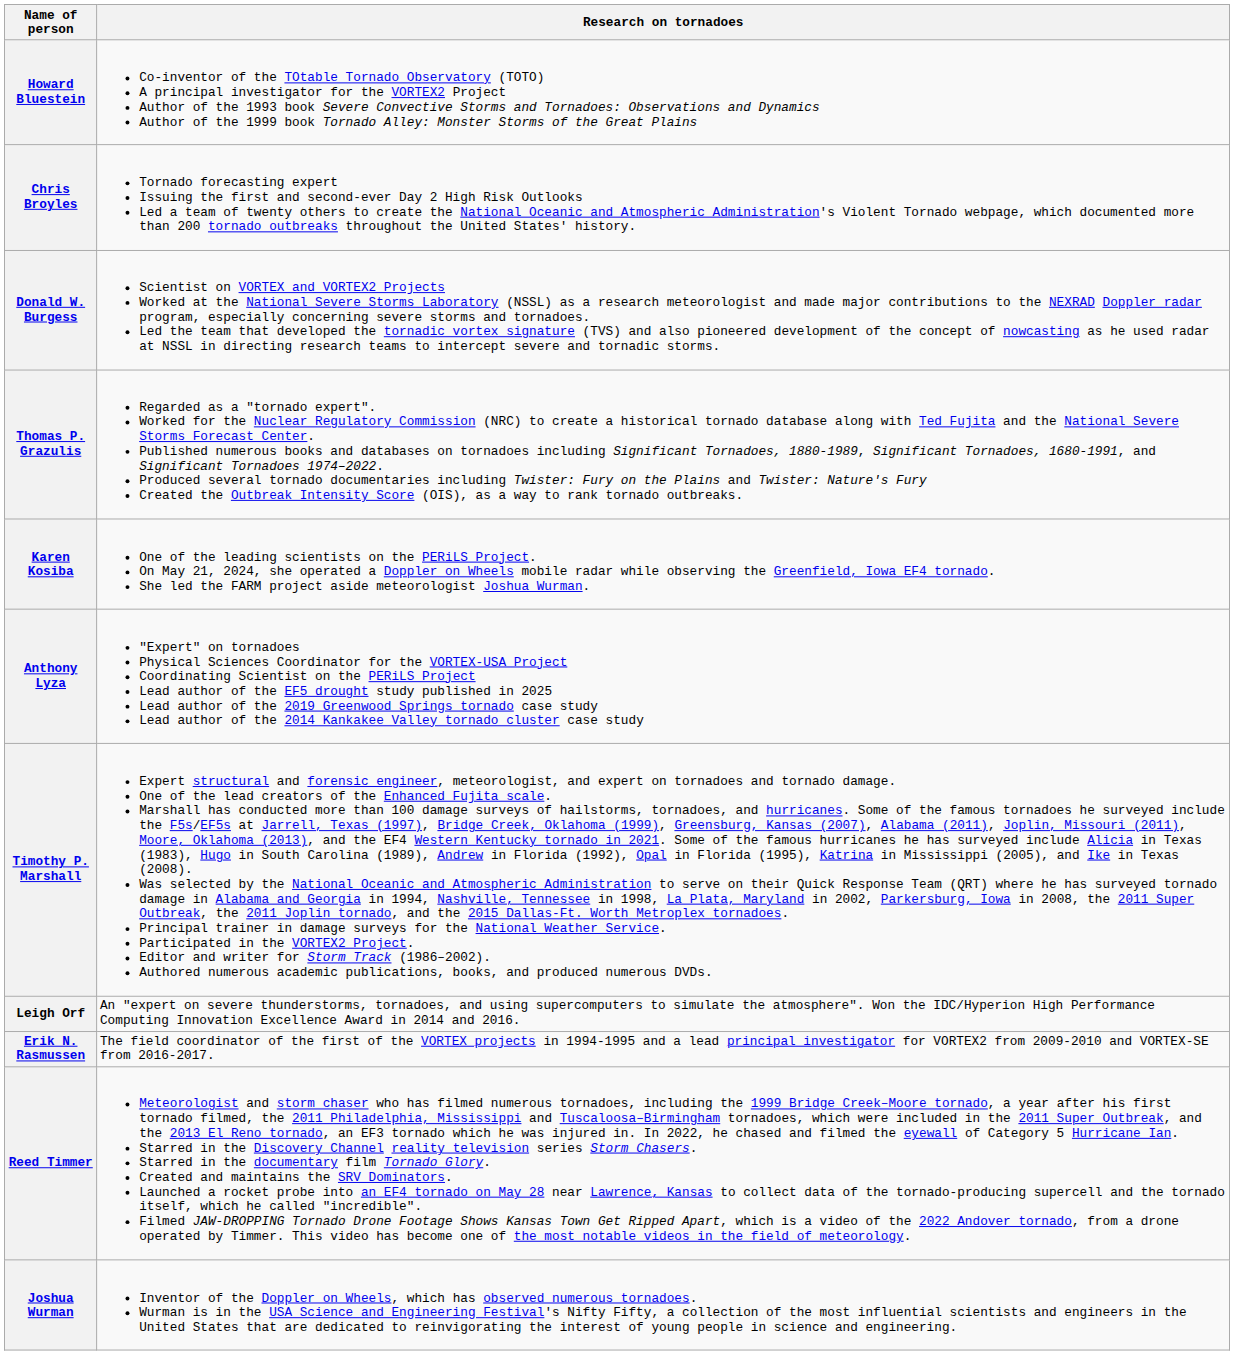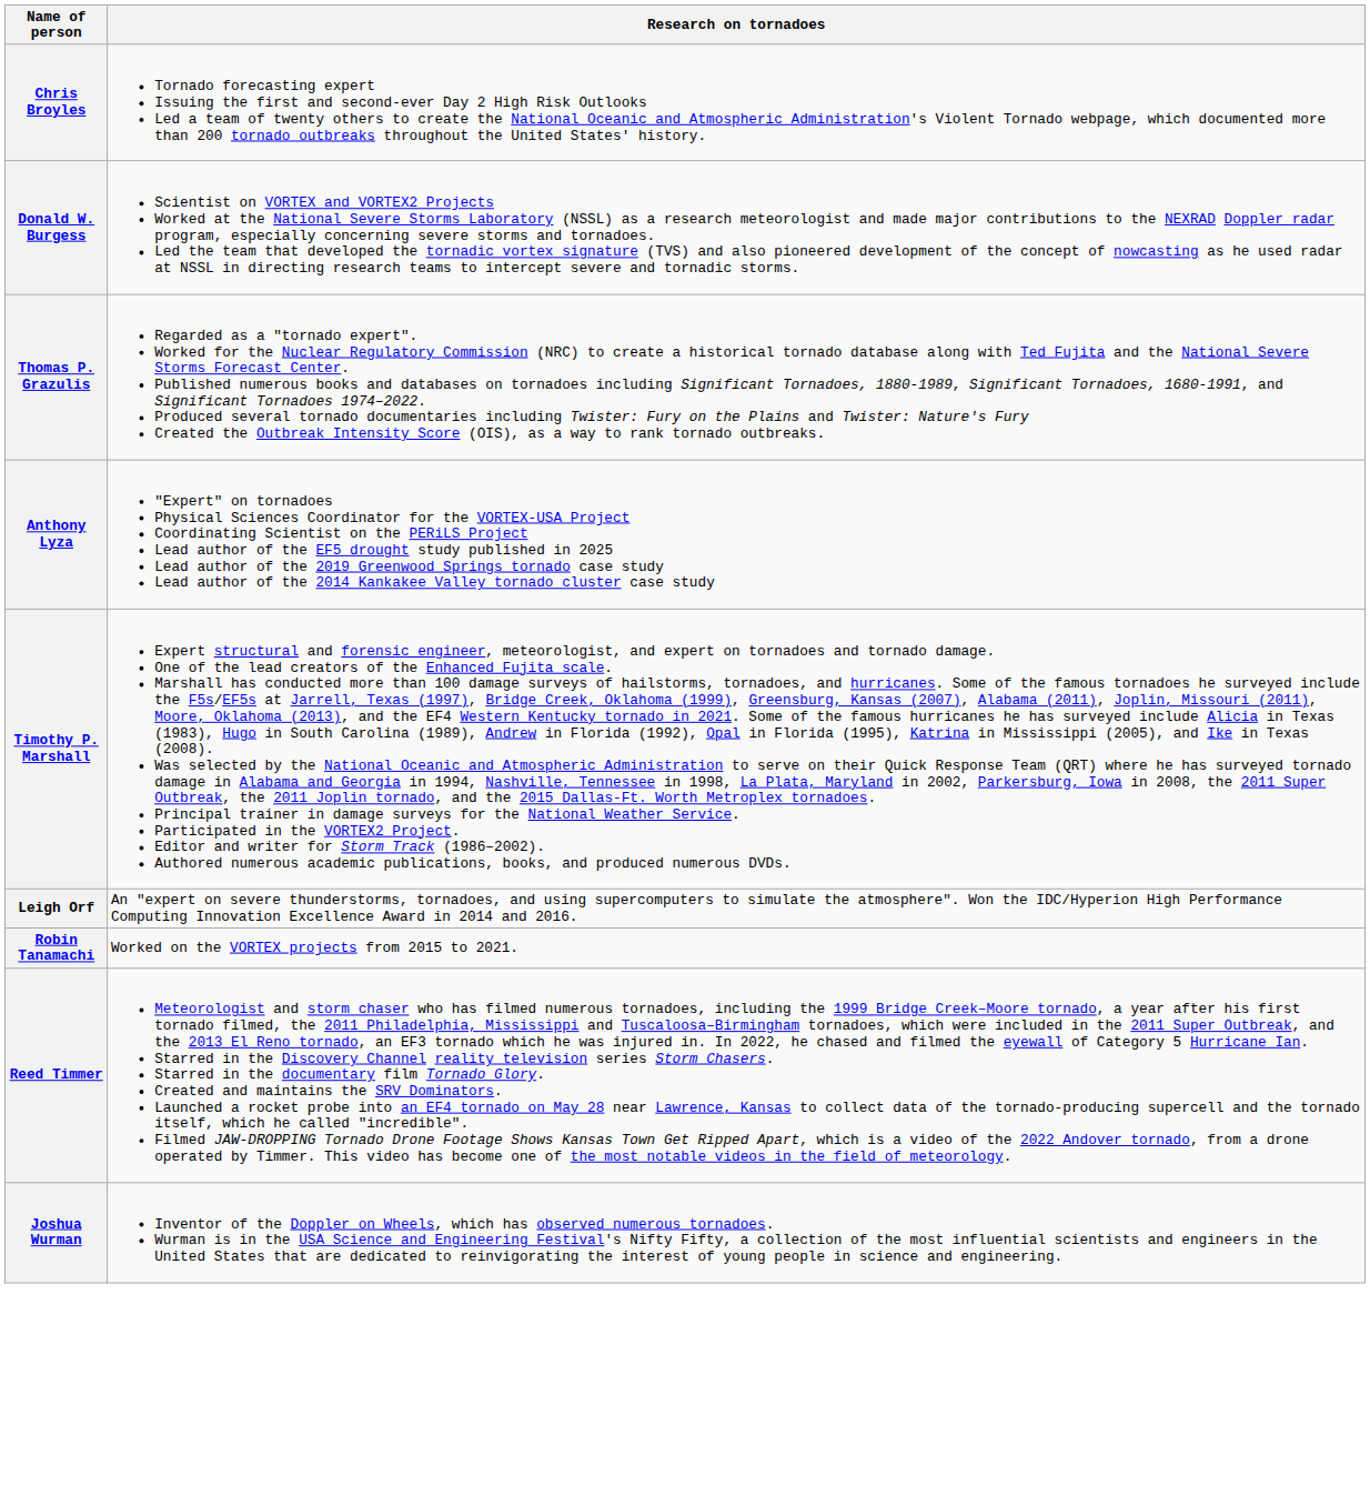 <table class="wikitable">
 <tr>
 <th scope="col">Name of person</th>
 <th scope="col">Research on tornadoes</th>
-</tr>
-<tr>
-<th><a href='#'>Howard Bluestein</a></th>
-<td><br><ul><li>Co-inventor of the <a href='#'>TOtable Tornado Observatory</a> (TOTO)</li><li>A principal investigator for the <a href='#'>VORTEX2</a> Project</li><li>Author of the 1993 book <em>Severe Convective Storms and Tornadoes: Observations and Dynamics</em></li><li>Author of the 1999 book <em>Tornado Alley: Monster Storms of the Great Plains</em></li></ul></td>
 </tr>
 <tr>
 <th><a href='#'>Chris Broyles</a></th>
 <td><br><ul><li>Tornado forecasting expert</li><li>Issuing the first and second-ever Day 2 High Risk Outlooks</li><li>Led a team of twenty others to create the <a href='#'>National Oceanic and Atmospheric Administration</a>'s Violent Tornado webpage, which documented more than 200 <a href='#'>tornado outbreaks</a> throughout the United States' history.</li></ul></td>
 </tr>
 <tr>
 <th><a href='#'>Donald W. Burgess</a></th>
 <td><br><ul><li>Scientist on <a href='#'>VORTEX and VORTEX2 Projects</a></li><li>Worked at the <a href='#'>National Severe Storms Laboratory</a> (NSSL) as a research meteorologist and made major contributions to the <a href='#'>NEXRAD</a> <a href='#'>Doppler radar</a> program, especially concerning severe storms and tornadoes.</li><li>Led the team that developed the <a href='#'>tornadic vortex signature</a> (TVS) and also pioneered development of the concept of <a href='#'>nowcasting</a> as he used radar at NSSL in directing research teams to intercept severe and tornadic storms.</li></ul></td>
 </tr>
 <tr>
 <th><a href='#'>Thomas P. Grazulis</a></th>
 <td><br><ul><li>Regarded as a "tornado expert".</li><li>Worked for the <a href='#'>Nuclear Regulatory Commission</a> (NRC) to create a historical tornado database along with <a href='#'>Ted Fujita</a> and the <a href='#'>National Severe Storms Forecast Center</a>.</li><li>Published numerous books and databases on tornadoes including <em>Significant Tornadoes, 1880-1989</em>, <em>Significant Tornadoes, 1680-1991</em>, and <em>Significant Tornadoes 1974–2022</em>.</li><li>Produced several tornado documentaries including <em>Twister: Fury on the Plains</em> and <em>Twister: Nature's Fury</em></li><li>Created the <a href='#'>Outbreak Intensity Score</a> (OIS), as a way to rank tornado outbreaks.</li></ul></td>
 </tr>
 <tr>
-<th><a href='#'>Karen Kosiba</a></th>
-<td><br><ul><li>One of the leading scientists on the <a href='#'>PERiLS Project</a>.</li><li>On May 21, 2024, she operated a <a href='#'>Doppler on Wheels</a> mobile radar while observing the <a href='#'>Greenfield, Iowa EF4 tornado</a>.</li><li>She led the FARM project aside meteorologist <a href='#'>Joshua Wurman</a>.</li></ul></td>
-</tr>
-<tr>
 <th><a href='#'>Anthony Lyza</a></th>
 <td><br><ul><li>"Expert" on tornadoes</li><li>Physical Sciences Coordinator for the <a href='#'>VORTEX-USA Project</a></li><li>Coordinating Scientist on the <a href='#'>PERiLS Project</a></li><li>Lead author of the <a href='#'>EF5 drought</a> study published in 2025</li><li>Lead author of the <a href='#'>2019 Greenwood Springs tornado</a> case study</li><li>Lead author of the <a href='#'>2014 Kankakee Valley tornado cluster</a> case study</li></ul></td>
 </tr>
 <tr>
 <th><a href='#'>Timothy P. Marshall</a></th>
 <td><br><ul><li>Expert <a href='#'>structural</a> and <a href='#'>forensic engineer</a>, meteorologist, and expert on tornadoes and tornado damage.</li><li>One of the lead creators of the <a href='#'>Enhanced Fujita scale</a>.</li><li>Marshall has conducted more than 100 damage surveys of hailstorms, tornadoes, and <a href='#'>hurricanes</a>. Some of the famous tornadoes he surveyed include the <a href='#'>F5s</a>/<a href='#'>EF5s</a> at <a href='#'>Jarrell, Texas (1997)</a>, <a href='#'>Bridge Creek, Oklahoma (1999)</a>, <a href='#'>Greensburg, Kansas (2007)</a>, <a href='#'>Alabama (2011)</a>, <a href='#'>Joplin, Missouri (2011)</a>, <a href='#'>Moore, Oklahoma (2013)</a>, and the EF4 <a href='#'>Western Kentucky tornado in 2021</a>. Some of the famous hurricanes he has surveyed include <a href='#'>Alicia</a> in Texas (1983), <a href='#'>Hugo</a> in South Carolina (1989), <a href='#'>Andrew</a> in Florida (1992), <a href='#'>Opal</a> in Florida (1995), <a href='#'>Katrina</a> in Mississippi (2005), and <a href='#'>Ike</a> in Texas (2008).</li><li>Was selected by the <a href='#'>National Oceanic and Atmospheric Administration</a> to serve on their Quick Response Team (QRT) where he has surveyed tornado damage in <a href='#'>Alabama and Georgia</a> in 1994, <a href='#'>Nashville, Tennessee</a> in 1998, <a href='#'>La Plata, Maryland</a> in 2002, <a href='#'>Parkersburg, Iowa</a> in 2008, the <a href='#'>2011 Super Outbreak</a>, the <a href='#'>2011 Joplin tornado</a>, and the <a href='#'>2015 Dallas-Ft. Worth Metroplex tornadoes</a>.</li><li>Principal trainer in damage surveys for the <a href='#'>National Weather Service</a>.</li><li>Participated in the <a href='#'>VORTEX2 Project</a>.</li><li>Editor and writer for <em><a href='#'>Storm Track</a></em> (1986–2002).</li><li>Authored numerous academic publications, books, and produced numerous DVDs.</li></ul></td>
 </tr>
 <tr>
 <th>Leigh Orf</th>
 <td>An "expert on severe thunderstorms, tornadoes, and using supercomputers to simulate the atmosphere". Won the IDC/Hyperion High Performance Computing Innovation Excellence Award in 2014 and 2016.</td>
 </tr>
 <tr>
-<th><a href='#'>Erik N. Rasmussen</a></th>
-<td>The field coordinator of the first of the <a href='#'>VORTEX projects</a> in 1994-1995 and a lead <a href='#'>principal investigator</a> for VORTEX2 from 2009-2010 and VORTEX-SE from 2016-2017.</td>
+<th><a href='#'>Robin Tanamachi</a></th>
+<td>Worked on the <a href='#'>VORTEX projects</a> from 2015 to 2021.</td>
 </tr>
 <tr>
 <th><a href='#'>Reed Timmer</a></th>
 <td><br><ul><li><a href='#'>Meteorologist</a> and <a href='#'>storm chaser</a> who has filmed numerous tornadoes, including the <a href='#'>1999 Bridge Creek–Moore tornado</a>, a year after his first tornado filmed, the <a href='#'>2011 Philadelphia, Mississippi</a> and <a href='#'>Tuscaloosa–Birmingham</a> tornadoes, which were included in the <a href='#'>2011 Super Outbreak</a>, and the <a href='#'>2013 El Reno tornado</a>, an EF3 tornado which he was injured in. In 2022, he chased and filmed the <a href='#'>eyewall</a> of Category 5 <a href='#'>Hurricane Ian</a>.</li><li>Starred in the <a href='#'>Discovery Channel</a> <a href='#'>reality television</a> series <em><a href='#'>Storm Chasers</a></em>.</li><li>Starred in the <a href='#'>documentary</a> film <em><a href='#'>Tornado Glory</a></em>.</li><li>Created and maintains the <a href='#'>SRV Dominators</a>.</li><li>Launched a rocket probe into <a href='#'>an EF4 tornado on May 28</a> near <a href='#'>Lawrence, Kansas</a> to collect data of the tornado-producing supercell and the tornado itself, which he called "incredible".</li><li>Filmed <em>JAW-DROPPING Tornado Drone Footage Shows Kansas Town Get Ripped Apart</em>, which is a video of the <a href='#'>2022 Andover tornado</a>, from a drone operated by Timmer. This video has become one of <a href='#'>the most notable videos in the field of meteorology</a>.</li></ul></td>
 </tr>
 <tr>
 <th><a href='#'>Joshua Wurman</a></th>
 <td><br><ul><li>Inventor of the <a href='#'>Doppler on Wheels</a>, which has <a href='#'>observed numerous tornadoes</a>.</li><li>Wurman is in the <a href='#'>USA Science and Engineering Festival</a>'s Nifty Fifty, a collection of the most influential scientists and engineers in the United States that are dedicated to reinvigorating the interest of young people in science and engineering.</li></ul></td>
 </tr>
 </table>
